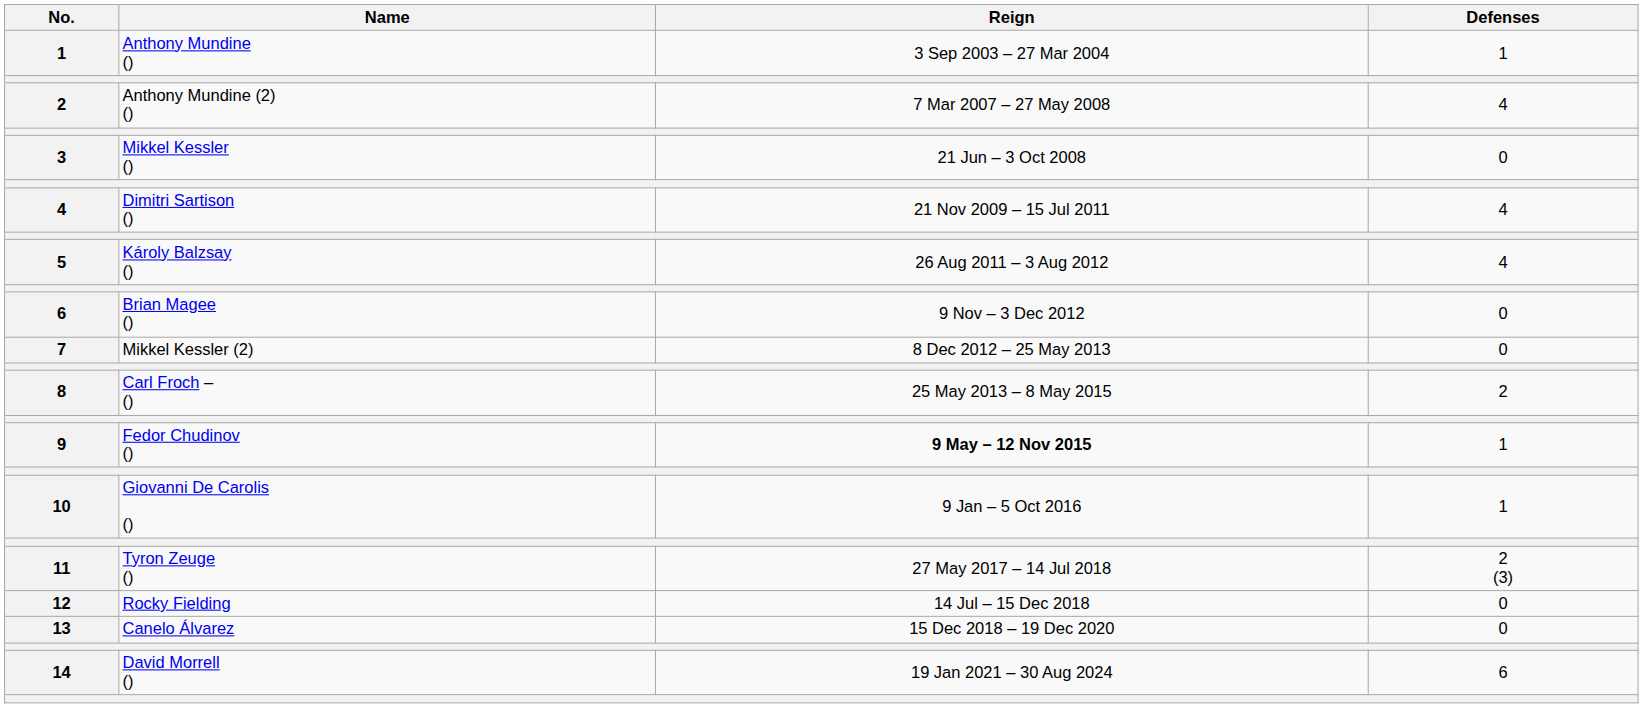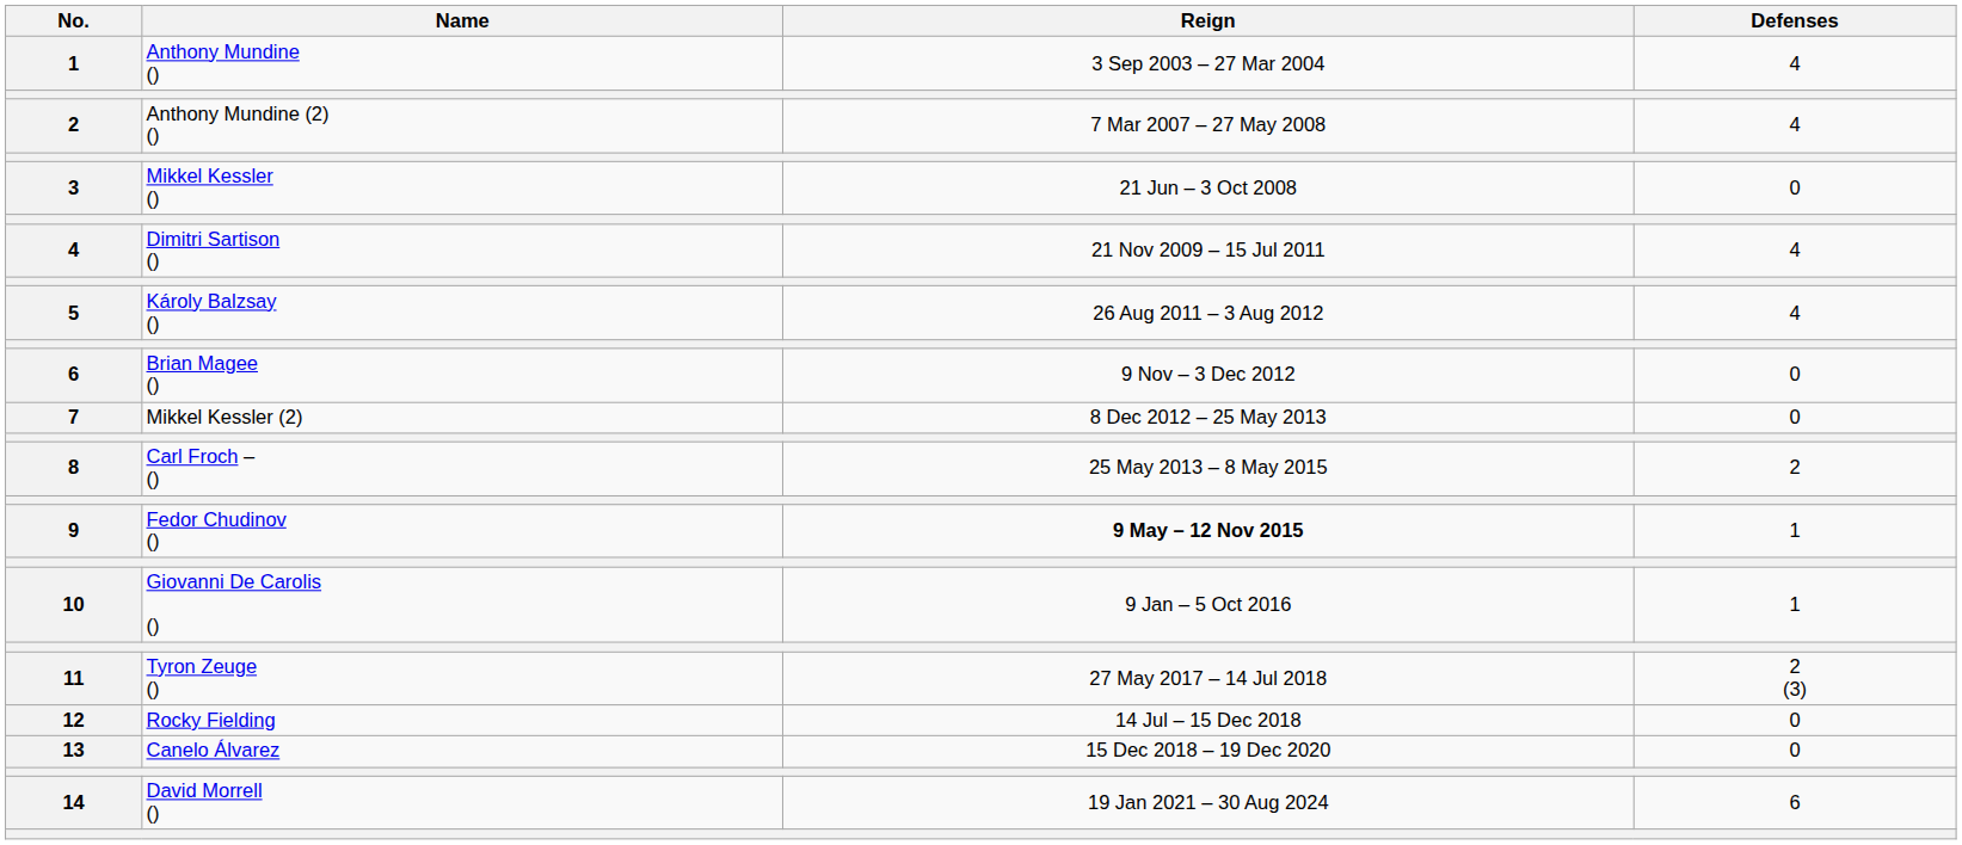 <table class="wikitable sortable" style="width:80%">
 <tr>
 <th>No.</th>
 <th>Name</th>
 <th>Reign</th>
 <th>Defenses</th>
 </tr>
 <tr align=center>
 <th>1</th>
 <td align=left><a href='#'>Anthony Mundine</a><br>()</td>
 <td>3 Sep 2003 – 27 Mar 2004</td>
-<td>1</td>
+<td>4</td>
 </tr>
 <tr align=center>
 <th colspan=4></th>
 </tr>
 <tr align=center>
 <th>2</th>
 <td align=left>Anthony Mundine (2)<br>()</td>
 <td>7 Mar 2007 – 27 May 2008</td>
 <td>4</td>
 </tr>
 <tr align=center>
 <th colspan="4"></th>
 </tr>
 <tr align=center>
 <th>3</th>
 <td align=left><a href='#'>Mikkel Kessler</a><br>()</td>
 <td>21 Jun – 3 Oct 2008</td>
 <td>0</td>
 </tr>
 <tr align=center>
 <th colspan=4></th>
 </tr>
 <tr align=center>
 <th>4</th>
 <td align=left><a href='#'>Dimitri Sartison</a><br>()</td>
 <td>21 Nov 2009 – 15 Jul 2011</td>
 <td>4</td>
 </tr>
 <tr align=center>
 <th colspan="4"></th>
 </tr>
 <tr align=center>
 <th>5</th>
 <td align=left><a href='#'>Károly Balzsay</a><br>()</td>
 <td>26 Aug 2011 – 3 Aug 2012</td>
 <td>4</td>
 </tr>
 <tr align=center>
 <th colspan="4"></th>
 </tr>
 <tr align=center>
 <th>6</th>
 <td align=left><a href='#'>Brian Magee</a><br>()</td>
 <td>9 Nov – 3 Dec 2012</td>
 <td>0</td>
 </tr>
 <tr align=center>
 <th>7</th>
 <td align=left>Mikkel Kessler (2)</td>
 <td>8 Dec 2012 – 25 May 2013</td>
 <td>0</td>
 </tr>
 <tr align=center>
 <th colspan=4></th>
 </tr>
 <tr align=center>
 <th>8</th>
 <td align=left><a href='#'>Carl Froch</a> – <br>()</td>
 <td>25 May 2013 – 8 May 2015</td>
 <td>2</td>
 </tr>
 <tr align=center>
 <th colspan="4"></th>
 </tr>
 <tr align=center>
 <th>9</th>
 <td align=left><a href='#'>Fedor Chudinov</a><br>()</td>
 <td><strong>9 May – 12 Nov 2015</strong></td>
 <td>1</td>
 </tr>
 <tr align=center>
 <th colspan="4"></th>
 </tr>
 <tr align=center>
 <th>10</th>
 <td align=left><a href='#'>Giovanni De Carolis</a><br><br>()</td>
 <td>9 Jan – 5 Oct 2016</td>
 <td>1</td>
 </tr>
 <tr align=center>
 <th colspan=4></th>
 </tr>
 <tr align=center>
 <th>11</th>
 <td align=left><a href='#'>Tyron Zeuge</a><br>()</td>
 <td>27 May 2017 – 14 Jul 2018</td>
 <td>2<br>(3)</td>
 </tr>
 <tr align=center>
 <th>12</th>
 <td align=left><a href='#'>Rocky Fielding</a></td>
 <td>14 Jul – 15 Dec 2018</td>
 <td>0</td>
 </tr>
 <tr align=center>
 <th>13</th>
 <td align=left><a href='#'>Canelo Álvarez</a></td>
 <td>15 Dec 2018 – 19 Dec 2020</td>
 <td>0</td>
 </tr>
 <tr align=center>
 <th colspan=4></th>
 </tr>
 <tr align=center>
 <th>14</th>
 <td align=left><a href='#'>David Morrell</a><br>()</td>
 <td>19 Jan 2021 – 30 Aug 2024</td>
 <td>6</td>
 </tr>
 <tr align=center>
 <th colspan="4"></th>
 </tr>
 </table>
